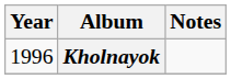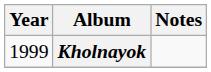 <table class="wikitable sortable">
 <tr>
 <th>Year</th>
 <th>Album</th>
 <th>Notes</th>
 </tr>
 <tr>
-<td>1996</td>
+<td>1999</td>
 <th><em>Kholnayok</em></th>
 <td></td>
 </tr>
 <tr>
 </tr>
 </table>
